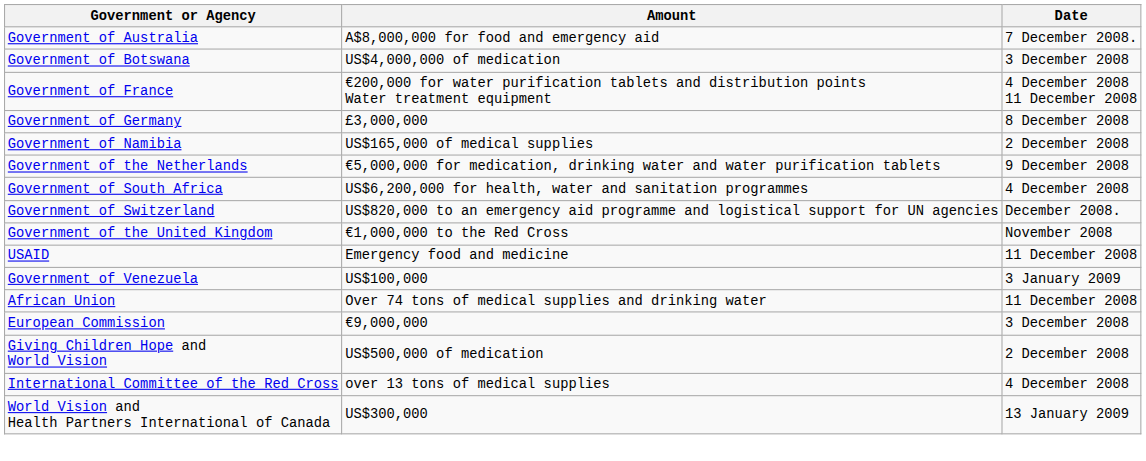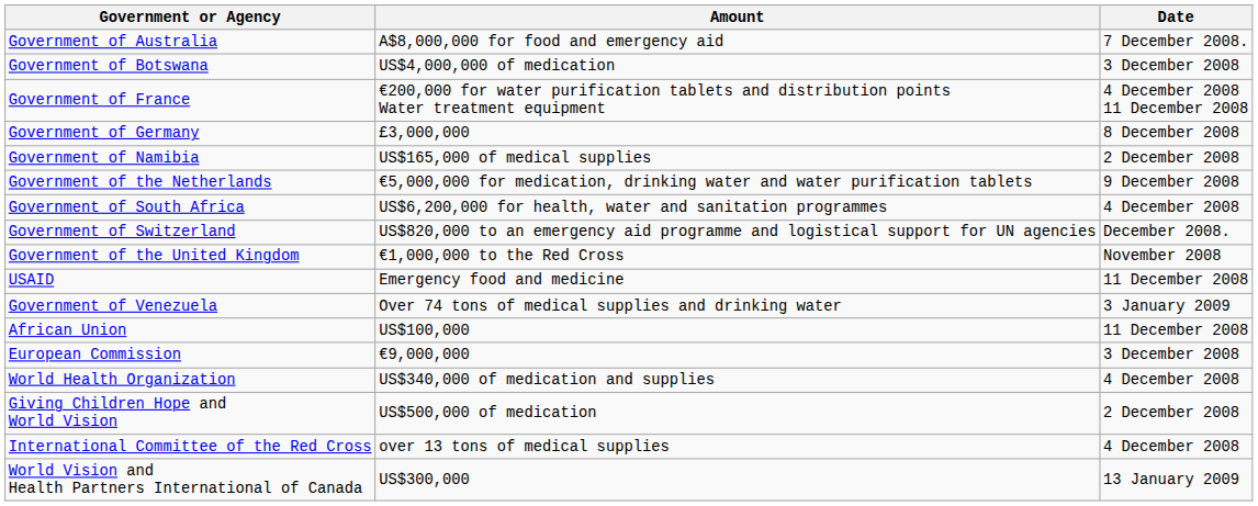 <table class="wikitable table">
 <tr>
 <th>Government or Agency</th>
 <th>Amount</th>
 <th>Date</th>
 </tr>
 <tr>
 <td><a href='#'>Government of Australia</a></td>
 <td>A$8,000,000 for food and emergency aid</td>
 <td>7 December 2008.</td>
 </tr>
 <tr>
 <td><a href='#'>Government of Botswana</a></td>
 <td>US$4,000,000 of medication</td>
 <td>3 December 2008</td>
 </tr>
 <tr>
 <td><a href='#'>Government of France</a></td>
 <td>€200,000 for water purification tablets and distribution points<br>Water treatment equipment</td>
 <td>4 December 2008<br>11 December 2008</td>
 </tr>
 <tr>
 <td><a href='#'>Government of Germany</a></td>
 <td>£3,000,000</td>
 <td>8 December 2008</td>
 </tr>
 <tr>
 <td><a href='#'>Government of Namibia</a></td>
 <td>US$165,000 of medical supplies</td>
 <td>2 December 2008</td>
 </tr>
 <tr>
 <td><a href='#'>Government of the Netherlands</a></td>
 <td>€5,000,000 for medication, drinking water and water purification tablets</td>
 <td>9 December 2008</td>
 </tr>
 <tr>
 <td><a href='#'>Government of South Africa</a></td>
 <td>US$6,200,000 for health, water and sanitation programmes</td>
 <td>4 December 2008</td>
 </tr>
 <tr>
 <td><a href='#'>Government of Switzerland</a></td>
 <td>US$820,000 to an emergency aid programme and logistical support for UN agencies</td>
 <td>December 2008.</td>
 </tr>
 <tr>
 <td><a href='#'>Government of the United Kingdom</a></td>
 <td>€1,000,000 to the Red Cross</td>
 <td>November 2008</td>
 </tr>
 <tr>
 <td><a href='#'>USAID</a></td>
 <td>Emergency food and medicine</td>
 <td>11 December 2008</td>
 </tr>
 <tr>
 <td><a href='#'>Government of Venezuela</a></td>
-<td>US$100,000</td>
+<td>Over 74 tons of medical supplies and drinking water</td>
 <td>3 January 2009</td>
 </tr>
 <tr>
 <td><a href='#'>African Union</a></td>
-<td>Over 74 tons of medical supplies and drinking water</td>
+<td>US$100,000</td>
 <td>11 December 2008</td>
 </tr>
 <tr>
 <td><a href='#'>European Commission</a></td>
 <td>€9,000,000</td>
 <td>3 December 2008</td>
+</tr>
+<tr>
+<td> <a href='#'>World Health Organization</a></td>
+<td>US$340,000 of medication and supplies</td>
+<td>4 December 2008</td>
 </tr>
 <tr>
 <td><a href='#'>Giving Children Hope</a> and<br> <a href='#'>World Vision</a></td>
 <td>US$500,000 of medication</td>
 <td>2 December 2008</td>
 </tr>
 <tr>
 <td> <a href='#'>International Committee of the Red Cross</a></td>
 <td>over 13 tons of medical supplies</td>
 <td>4 December 2008</td>
 </tr>
 <tr>
 <td> <a href='#'>World Vision</a> and <br>Health Partners International of Canada</td>
 <td>US$300,000</td>
 <td>13 January 2009</td>
 </tr>
 </table>
